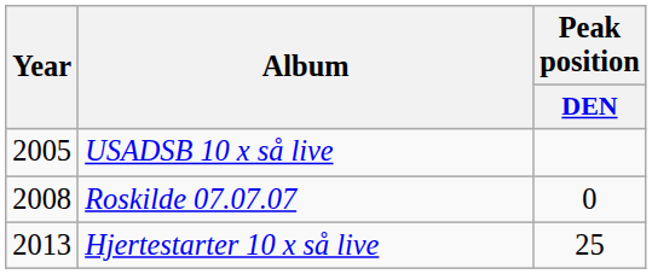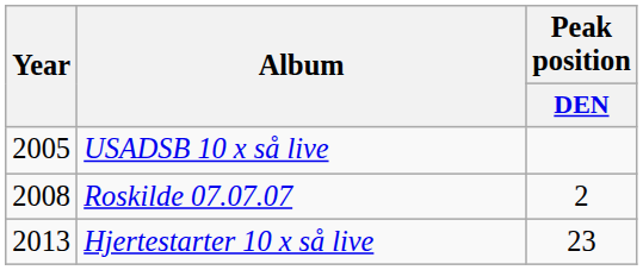 <table class="wikitable plainrowheaders" style="text-align:left;" border="1">
 <tr>
 <th scope="col" rowspan="2" style="width:2em;">Year</th>
 <th scope="col" rowspan="2" style="width:15em;">Album</th>
 <th scope="col" colspan="1">Peak position</th>
 </tr>
 <tr>
 <th scope="col" style="width:3em;font-size:90%;"><a href='#'>DEN</a><br></th>
 </tr>
 <tr>
 <td>2005</td>
 <td><em><a href='#'>USADSB 10 x så live</a></em></td>
 <td style="text-align:center;"></td>
 </tr>
 <tr>
 <td>2008</td>
 <td><em><a href='#'>Roskilde 07.07.07</a></em></td>
-<td style="text-align:center;">0</td>
+<td style="text-align:center;">2</td>
 </tr>
 <tr>
 <td>2013</td>
 <td><em><a href='#'>Hjertestarter 10 x så live</a></em></td>
-<td style="text-align:center;">25</td>
+<td style="text-align:center;">23</td>
 </tr>
 </table>
